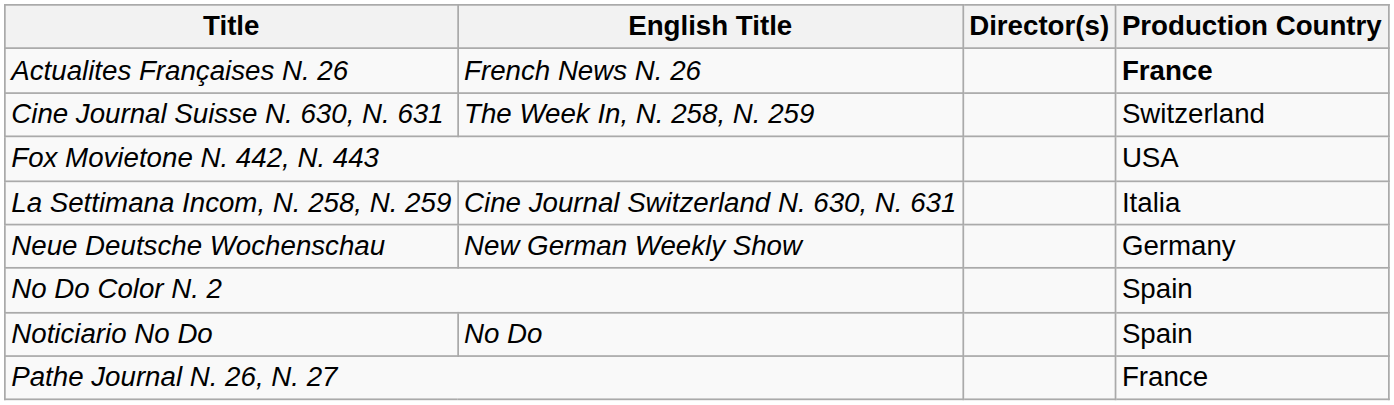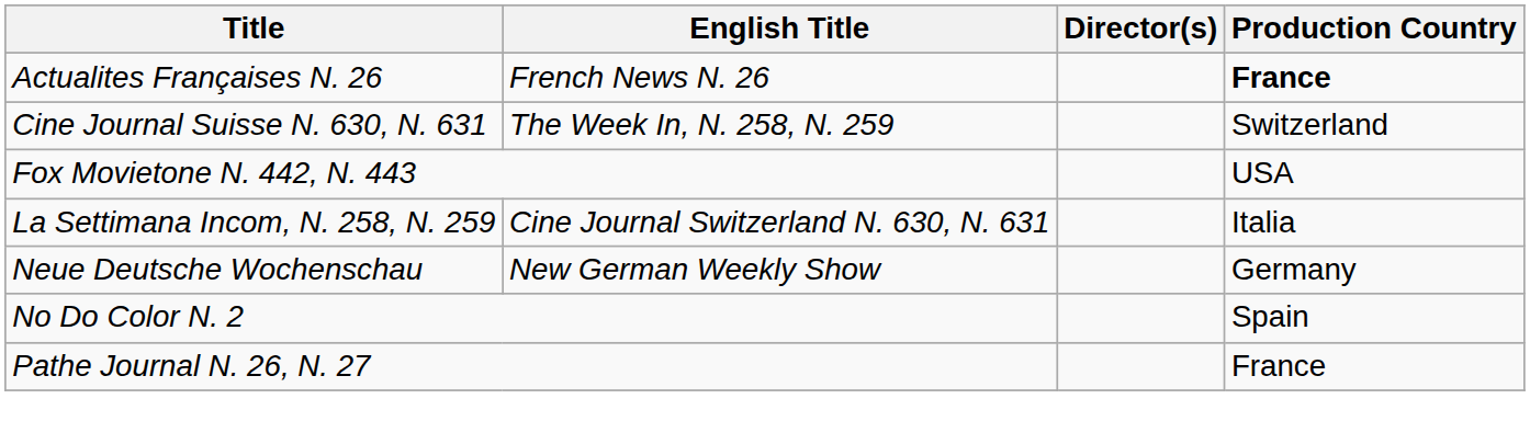 <table class="wikitable sortable">
 <tr>
 <th>Title</th>
 <th>English Title</th>
 <th>Director(s)</th>
 <th>Production Country</th>
 </tr>
 <tr>
 <td><em>Actualites Françaises N. 26</em></td>
 <td><em>French News N. 26</em></td>
 <td></td>
 <td><strong>France</strong></td>
 </tr>
 <tr>
 <td><em>Cine Journal Suisse N. 630, N. 631</em></td>
 <td><em>The Week In, N. 258, N. 259</em></td>
 <td></td>
 <td>Switzerland</td>
 </tr>
 <tr>
 <td colspan="2"><em>Fox Movietone N. 442, N. 443</em></td>
 <td></td>
 <td>USA</td>
 </tr>
 <tr>
 <td><em>La Settimana Incom, N. 258, N. 259</em></td>
 <td><em>Cine Journal Switzerland N. 630, N. 631</em></td>
 <td></td>
 <td>Italia</td>
 </tr>
 <tr>
 <td><em>Neue Deutsche Wochenschau</em></td>
 <td><em>New German Weekly Show</em></td>
 <td></td>
 <td>Germany</td>
 </tr>
 <tr>
 <td colspan="2"><em>No Do Color N. 2</em></td>
 <td></td>
 <td>Spain</td>
 </tr>
 <tr>
-<td><em>Noticiario No Do</em></td>
-<td><em>No Do</em></td>
-<td></td>
-<td>Spain</td>
-</tr>
-<tr>
 <td colspan="2"><em>Pathe Journal N. 26, N. 27</em></td>
 <td></td>
 <td>France</td>
 </tr>
 </table>
